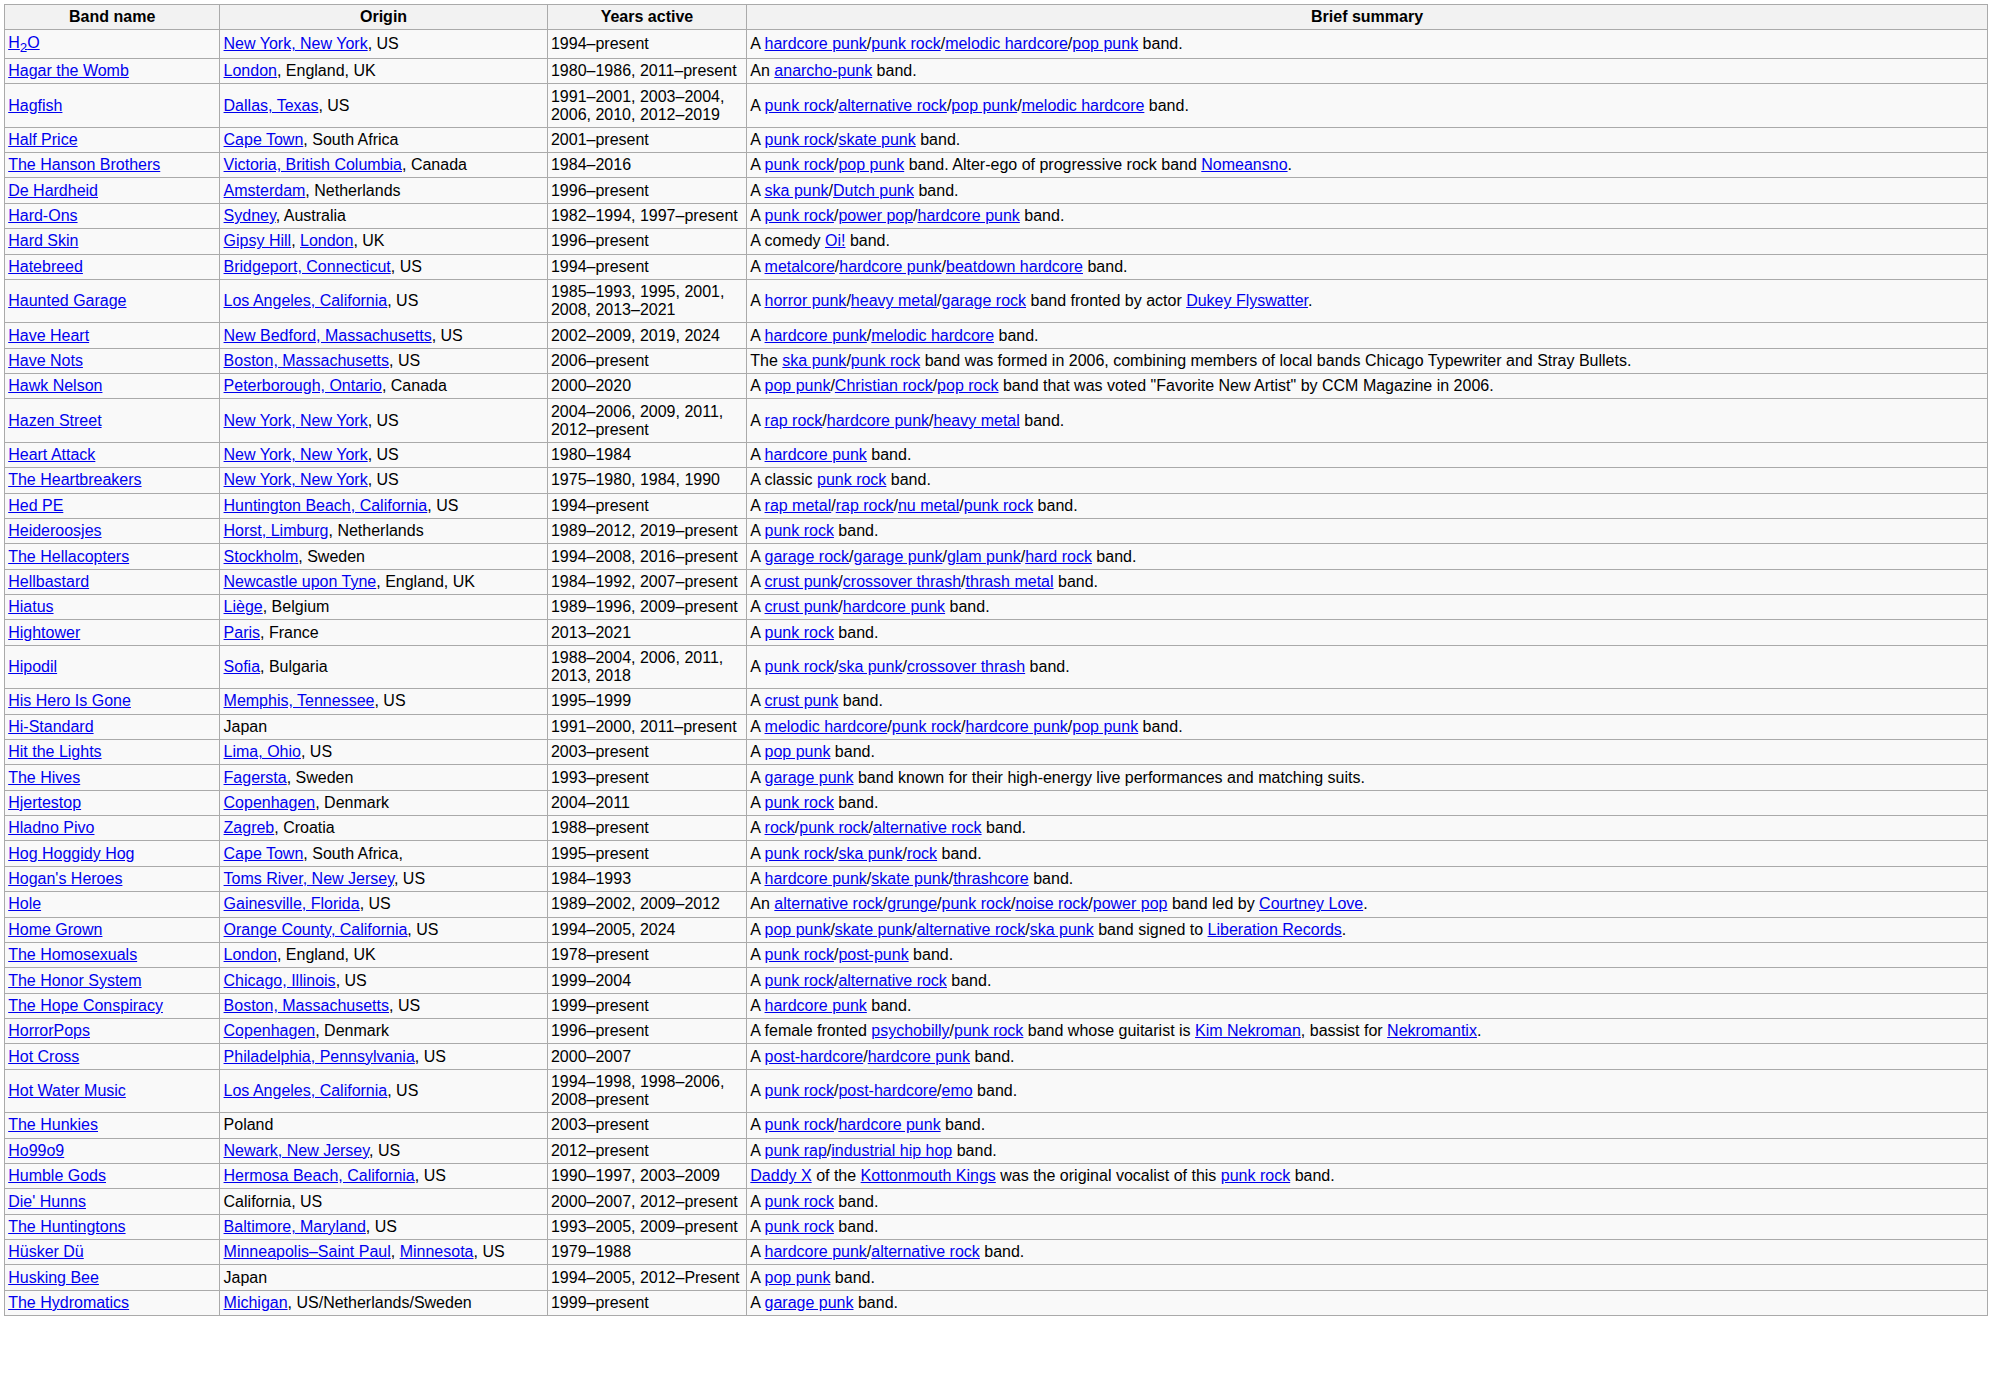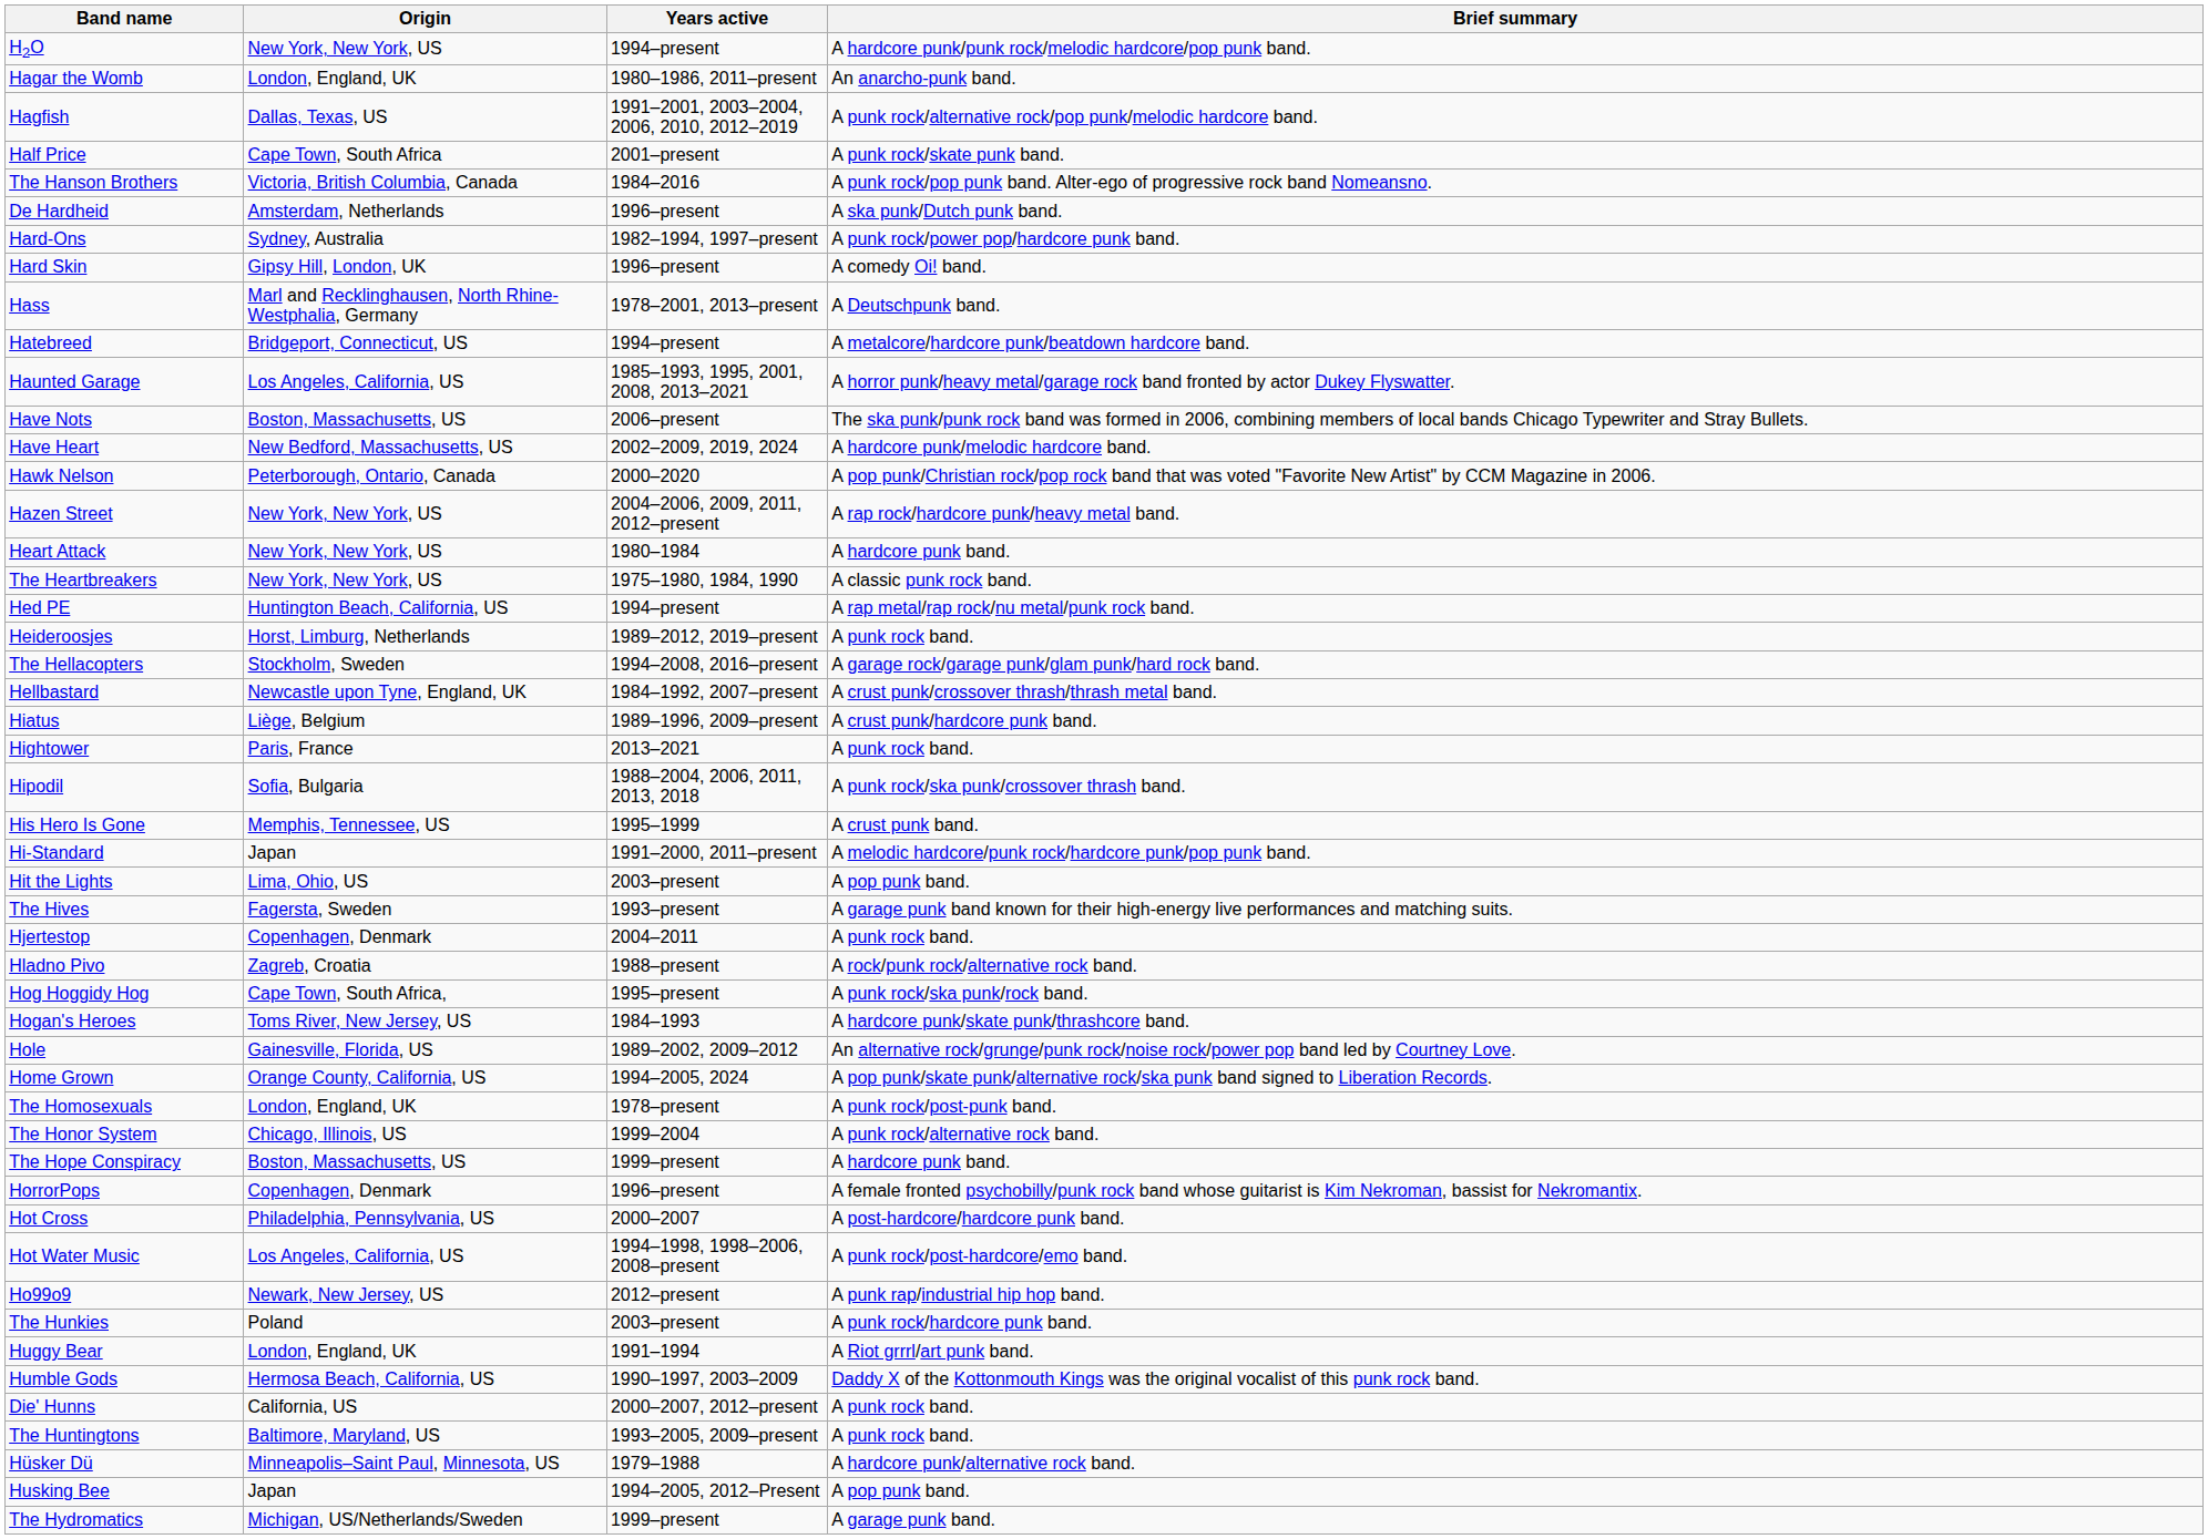 <table class="wikitable" style=" width:100%;">
 <tr>
 <th style="width:13em">Band name</th>
 <th style="width:20em">Origin</th>
 <th style="width:12em">Years active</th>
 <th>Brief summary</th>
 </tr>
 <tr>
 <td><a href='#'>H<sub>2</sub>O</a></td>
 <td><a href='#'>New York, New York</a>, US</td>
 <td>1994–present</td>
 <td>A <a href='#'>hardcore punk</a>/<a href='#'>punk rock</a>/<a href='#'>melodic hardcore</a>/<a href='#'>pop punk</a> band.</td>
 </tr>
 <tr>
 <td><a href='#'>Hagar the Womb</a></td>
 <td><a href='#'>London</a>, England, UK</td>
 <td>1980–1986, 2011–present</td>
 <td>An <a href='#'>anarcho-punk</a> band.</td>
 </tr>
 <tr>
 <td><a href='#'>Hagfish</a></td>
 <td><a href='#'>Dallas, Texas</a>, US</td>
 <td>1991–2001, 2003–2004, 2006, 2010, 2012–2019</td>
 <td>A <a href='#'>punk rock</a>/<a href='#'>alternative rock</a>/<a href='#'>pop punk</a>/<a href='#'>melodic hardcore</a> band.</td>
 </tr>
 <tr>
 <td><a href='#'>Half Price</a></td>
 <td><a href='#'>Cape Town</a>, South Africa</td>
 <td>2001–present</td>
 <td>A <a href='#'>punk rock</a>/<a href='#'>skate punk</a> band.</td>
 </tr>
 <tr>
 <td><a href='#'>The Hanson Brothers</a></td>
 <td><a href='#'>Victoria, British Columbia</a>, Canada</td>
 <td>1984–2016</td>
 <td>A <a href='#'>punk rock</a>/<a href='#'>pop punk</a> band. Alter-ego of progressive rock band <a href='#'>Nomeansno</a>.</td>
 </tr>
 <tr>
 <td><a href='#'>De Hardheid</a></td>
 <td><a href='#'>Amsterdam</a>, Netherlands</td>
 <td>1996–present</td>
 <td>A <a href='#'>ska punk</a>/<a href='#'>Dutch punk</a> band.</td>
 </tr>
 <tr>
 <td><a href='#'>Hard-Ons</a></td>
 <td><a href='#'>Sydney</a>, Australia</td>
 <td>1982–1994, 1997–present</td>
 <td>A <a href='#'>punk rock</a>/<a href='#'>power pop</a>/<a href='#'>hardcore punk</a> band.</td>
 </tr>
 <tr>
 <td><a href='#'>Hard Skin</a></td>
 <td><a href='#'>Gipsy Hill</a>, <a href='#'>London</a>, UK</td>
 <td>1996–present</td>
 <td>A comedy <a href='#'>Oi!</a> band.</td>
 </tr>
 <tr>
+<td><a href='#'>Hass</a></td>
+<td><a href='#'>Marl</a> and <a href='#'>Recklinghausen</a>, <a href='#'>North Rhine-Westphalia</a>, Germany</td>
+<td>1978–2001, 2013–present</td>
+<td>A <a href='#'>Deutschpunk</a> band.</td>
+</tr>
+<tr>
 <td><a href='#'>Hatebreed</a></td>
 <td><a href='#'>Bridgeport, Connecticut</a>, US</td>
 <td>1994–present</td>
 <td>A <a href='#'>metalcore</a>/<a href='#'>hardcore punk</a>/<a href='#'>beatdown hardcore</a> band.</td>
 </tr>
 <tr>
 <td><a href='#'>Haunted Garage</a></td>
 <td><a href='#'>Los Angeles, California</a>, US</td>
 <td>1985–1993, 1995, 2001, 2008, 2013–2021</td>
 <td>A <a href='#'>horror punk</a>/<a href='#'>heavy metal</a>/<a href='#'>garage rock</a> band fronted by actor <a href='#'>Dukey Flyswatter</a>.</td>
 </tr>
 <tr>
+<td><a href='#'>Have Nots</a></td>
+<td><a href='#'>Boston, Massachusetts</a>, US</td>
+<td>2006–present</td>
+<td>The <a href='#'>ska punk</a>/<a href='#'>punk rock</a> band was formed in 2006, combining members of local bands Chicago Typewriter and Stray Bullets.</td>
+</tr>
+<tr>
 <td><a href='#'>Have Heart</a></td>
 <td><a href='#'>New Bedford, Massachusetts</a>, US</td>
 <td>2002–2009, 2019, 2024</td>
 <td>A <a href='#'>hardcore punk</a>/<a href='#'>melodic hardcore</a> band.</td>
-</tr>
-<tr>
-<td><a href='#'>Have Nots</a></td>
-<td><a href='#'>Boston, Massachusetts</a>, US</td>
-<td>2006–present</td>
-<td>The <a href='#'>ska punk</a>/<a href='#'>punk rock</a> band was formed in 2006, combining members of local bands Chicago Typewriter and Stray Bullets.</td>
 </tr>
 <tr>
 <td><a href='#'>Hawk Nelson</a></td>
 <td><a href='#'>Peterborough, Ontario</a>, Canada</td>
 <td>2000–2020</td>
 <td>A <a href='#'>pop punk</a>/<a href='#'>Christian rock</a>/<a href='#'>pop rock</a> band that was voted "Favorite New Artist" by CCM Magazine in 2006.</td>
 </tr>
 <tr>
 <td><a href='#'>Hazen Street</a></td>
 <td><a href='#'>New York, New York</a>, US</td>
 <td>2004–2006, 2009, 2011, 2012–present</td>
 <td>A <a href='#'>rap rock</a>/<a href='#'>hardcore punk</a>/<a href='#'>heavy metal</a> band.</td>
 </tr>
 <tr>
 <td><a href='#'>Heart Attack</a></td>
 <td><a href='#'>New York, New York</a>, US</td>
 <td>1980–1984</td>
 <td>A <a href='#'>hardcore punk</a> band.</td>
 </tr>
 <tr>
 <td><a href='#'>The Heartbreakers</a></td>
 <td><a href='#'>New York, New York</a>, US</td>
 <td>1975–1980, 1984, 1990</td>
 <td>A classic <a href='#'>punk rock</a> band.</td>
 </tr>
 <tr>
 <td><a href='#'>Hed PE</a></td>
 <td><a href='#'>Huntington Beach, California</a>, US</td>
 <td>1994–present</td>
 <td>A <a href='#'>rap metal</a>/<a href='#'>rap rock</a>/<a href='#'>nu metal</a>/<a href='#'>punk rock</a> band.</td>
 </tr>
 <tr>
 <td><a href='#'>Heideroosjes</a></td>
 <td><a href='#'>Horst, Limburg</a>, Netherlands</td>
 <td>1989–2012, 2019–present</td>
 <td>A <a href='#'>punk rock</a> band.</td>
 </tr>
 <tr>
 <td><a href='#'>The Hellacopters</a></td>
 <td><a href='#'>Stockholm</a>, Sweden</td>
 <td>1994–2008, 2016–present</td>
 <td>A <a href='#'>garage rock</a>/<a href='#'>garage punk</a>/<a href='#'>glam punk</a>/<a href='#'>hard rock</a> band.</td>
 </tr>
 <tr>
 <td><a href='#'>Hellbastard</a></td>
 <td><a href='#'>Newcastle upon Tyne</a>, England, UK</td>
 <td>1984–1992, 2007–present</td>
 <td>A <a href='#'>crust punk</a>/<a href='#'>crossover thrash</a>/<a href='#'>thrash metal</a> band.</td>
 </tr>
 <tr>
 <td><a href='#'>Hiatus</a></td>
 <td><a href='#'>Liège</a>, Belgium</td>
 <td>1989–1996, 2009–present</td>
 <td>A <a href='#'>crust punk</a>/<a href='#'>hardcore punk</a> band.</td>
 </tr>
 <tr>
 <td><a href='#'>Hightower</a></td>
 <td><a href='#'>Paris</a>, France</td>
 <td>2013–2021</td>
 <td>A <a href='#'>punk rock</a> band.</td>
 </tr>
 <tr>
 <td><a href='#'>Hipodil</a></td>
 <td><a href='#'>Sofia</a>, Bulgaria</td>
 <td>1988–2004, 2006, 2011, 2013, 2018</td>
 <td>A <a href='#'>punk rock</a>/<a href='#'>ska punk</a>/<a href='#'>crossover thrash</a> band.</td>
 </tr>
 <tr>
 <td><a href='#'>His Hero Is Gone</a></td>
 <td><a href='#'>Memphis, Tennessee</a>, US</td>
 <td>1995–1999</td>
 <td>A <a href='#'>crust punk</a> band.</td>
 </tr>
 <tr>
 <td><a href='#'>Hi-Standard</a></td>
 <td>Japan</td>
 <td>1991–2000, 2011–present</td>
 <td>A <a href='#'>melodic hardcore</a>/<a href='#'>punk rock</a>/<a href='#'>hardcore punk</a>/<a href='#'>pop punk</a> band.</td>
 </tr>
 <tr>
 <td><a href='#'>Hit the Lights</a></td>
 <td><a href='#'>Lima, Ohio</a>, US</td>
 <td>2003–present</td>
 <td>A <a href='#'>pop punk</a> band.</td>
 </tr>
 <tr>
 <td><a href='#'>The Hives</a></td>
 <td><a href='#'>Fagersta</a>, Sweden</td>
 <td>1993–present</td>
 <td>A <a href='#'>garage punk</a> band known for their high-energy live performances and matching suits.</td>
 </tr>
 <tr>
 <td><a href='#'>Hjertestop</a></td>
 <td><a href='#'>Copenhagen</a>, Denmark</td>
 <td>2004–2011</td>
 <td>A <a href='#'>punk rock</a> band.</td>
 </tr>
 <tr>
 <td><a href='#'>Hladno Pivo</a></td>
 <td><a href='#'>Zagreb</a>, Croatia</td>
 <td>1988–present</td>
 <td>A <a href='#'>rock</a>/<a href='#'>punk rock</a>/<a href='#'>alternative rock</a> band.</td>
 </tr>
 <tr>
 <td><a href='#'>Hog Hoggidy Hog</a></td>
 <td><a href='#'>Cape Town</a>, South Africa,</td>
 <td>1995–present</td>
 <td>A <a href='#'>punk rock</a>/<a href='#'>ska punk</a>/<a href='#'>rock</a> band.</td>
 </tr>
 <tr>
 <td><a href='#'>Hogan's Heroes</a></td>
 <td><a href='#'>Toms River, New Jersey</a>, US</td>
 <td>1984–1993</td>
 <td>A <a href='#'>hardcore punk</a>/<a href='#'>skate punk</a>/<a href='#'>thrashcore</a> band.</td>
 </tr>
 <tr>
 <td><a href='#'>Hole</a></td>
 <td><a href='#'>Gainesville, Florida</a>, US</td>
 <td>1989–2002, 2009–2012</td>
 <td>An <a href='#'>alternative rock</a>/<a href='#'>grunge</a>/<a href='#'>punk rock</a>/<a href='#'>noise rock</a>/<a href='#'>power pop</a> band led by <a href='#'>Courtney Love</a>.</td>
 </tr>
 <tr>
 <td><a href='#'>Home Grown</a></td>
 <td><a href='#'>Orange County, California</a>, US</td>
 <td>1994–2005, 2024</td>
 <td>A <a href='#'>pop punk</a>/<a href='#'>skate punk</a>/<a href='#'>alternative rock</a>/<a href='#'>ska punk</a> band signed to <a href='#'>Liberation Records</a>.</td>
 </tr>
 <tr>
 <td><a href='#'>The Homosexuals</a></td>
 <td><a href='#'>London</a>, England, UK</td>
 <td>1978–present</td>
 <td>A <a href='#'>punk rock</a>/<a href='#'>post-punk</a> band.</td>
 </tr>
 <tr>
 <td><a href='#'>The Honor System</a></td>
 <td><a href='#'>Chicago, Illinois</a>, US</td>
 <td>1999–2004</td>
 <td>A <a href='#'>punk rock</a>/<a href='#'>alternative rock</a> band.</td>
 </tr>
 <tr>
 <td><a href='#'>The Hope Conspiracy</a></td>
 <td><a href='#'>Boston, Massachusetts</a>, US</td>
 <td>1999–present</td>
 <td>A <a href='#'>hardcore punk</a> band.</td>
 </tr>
 <tr>
 <td><a href='#'>HorrorPops</a></td>
 <td><a href='#'>Copenhagen</a>, Denmark</td>
 <td>1996–present</td>
 <td>A female fronted <a href='#'>psychobilly</a>/<a href='#'>punk rock</a> band whose guitarist is <a href='#'>Kim Nekroman</a>, bassist for <a href='#'>Nekromantix</a>.</td>
 </tr>
 <tr>
 <td><a href='#'>Hot Cross</a></td>
 <td><a href='#'>Philadelphia, Pennsylvania</a>, US</td>
 <td>2000–2007</td>
 <td>A <a href='#'>post-hardcore</a>/<a href='#'>hardcore punk</a> band.</td>
 </tr>
 <tr>
 <td><a href='#'>Hot Water Music</a></td>
 <td><a href='#'>Los Angeles, California</a>, US</td>
 <td>1994–1998, 1998–2006, 2008–present</td>
 <td>A <a href='#'>punk rock</a>/<a href='#'>post-hardcore</a>/<a href='#'>emo</a> band.</td>
 </tr>
 <tr>
+<td><a href='#'>Ho99o9</a></td>
+<td><a href='#'>Newark, New Jersey</a>, US</td>
+<td>2012–present</td>
+<td>A <a href='#'>punk rap</a>/<a href='#'>industrial hip hop</a> band.</td>
+</tr>
+<tr>
 <td><a href='#'>The Hunkies</a></td>
 <td>Poland</td>
 <td>2003–present</td>
 <td>A <a href='#'>punk rock</a>/<a href='#'>hardcore punk</a> band.</td>
 </tr>
 <tr>
-<td><a href='#'>Ho99o9</a></td>
-<td><a href='#'>Newark, New Jersey</a>, US</td>
-<td>2012–present</td>
-<td>A <a href='#'>punk rap</a>/<a href='#'>industrial hip hop</a> band.</td>
+<td><a href='#'>Huggy Bear</a></td>
+<td><a href='#'>London</a>, England, UK</td>
+<td>1991–1994</td>
+<td>A <a href='#'>Riot grrrl</a>/<a href='#'>art punk</a> band.</td>
 </tr>
 <tr>
 <td><a href='#'>Humble Gods</a></td>
 <td><a href='#'>Hermosa Beach, California</a>, US</td>
 <td>1990–1997, 2003–2009</td>
 <td><a href='#'>Daddy X</a> of the <a href='#'>Kottonmouth Kings</a> was the original vocalist of this <a href='#'>punk rock</a> band.</td>
 </tr>
 <tr>
 <td><a href='#'>Die' Hunns</a></td>
 <td>California, US</td>
 <td>2000–2007, 2012–present</td>
 <td>A <a href='#'>punk rock</a> band.</td>
 </tr>
 <tr>
 <td><a href='#'>The Huntingtons</a></td>
 <td><a href='#'>Baltimore, Maryland</a>, US</td>
 <td>1993–2005, 2009–present</td>
 <td>A <a href='#'>punk rock</a> band.</td>
 </tr>
 <tr>
 <td><a href='#'>Hüsker Dü</a></td>
 <td><a href='#'>Minneapolis–Saint Paul</a>, <a href='#'>Minnesota</a>, US</td>
 <td>1979–1988</td>
 <td>A <a href='#'>hardcore punk</a>/<a href='#'>alternative rock</a> band.</td>
 </tr>
 <tr>
 <td><a href='#'>Husking Bee</a></td>
 <td>Japan</td>
 <td>1994–2005, 2012–Present</td>
 <td>A <a href='#'>pop punk</a> band.</td>
 </tr>
 <tr>
 <td><a href='#'>The Hydromatics</a></td>
 <td><a href='#'>Michigan</a>, US/Netherlands/Sweden</td>
 <td>1999–present</td>
 <td>A <a href='#'>garage punk</a> band.</td>
 </tr>
 </table>
